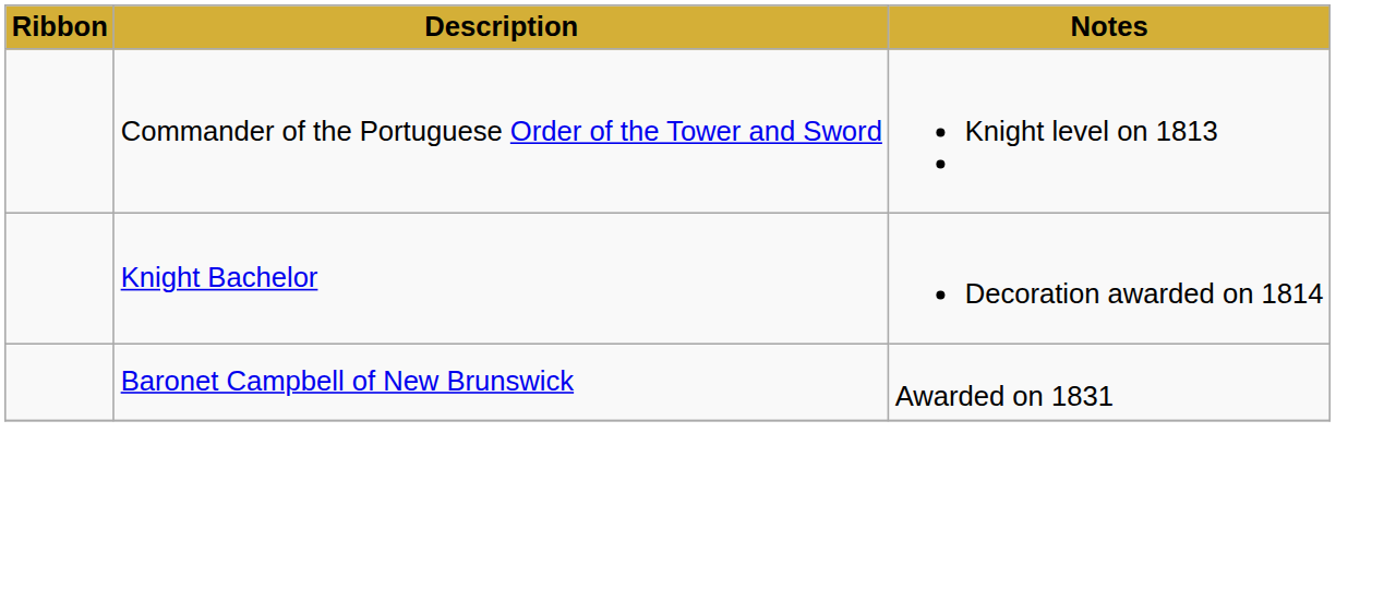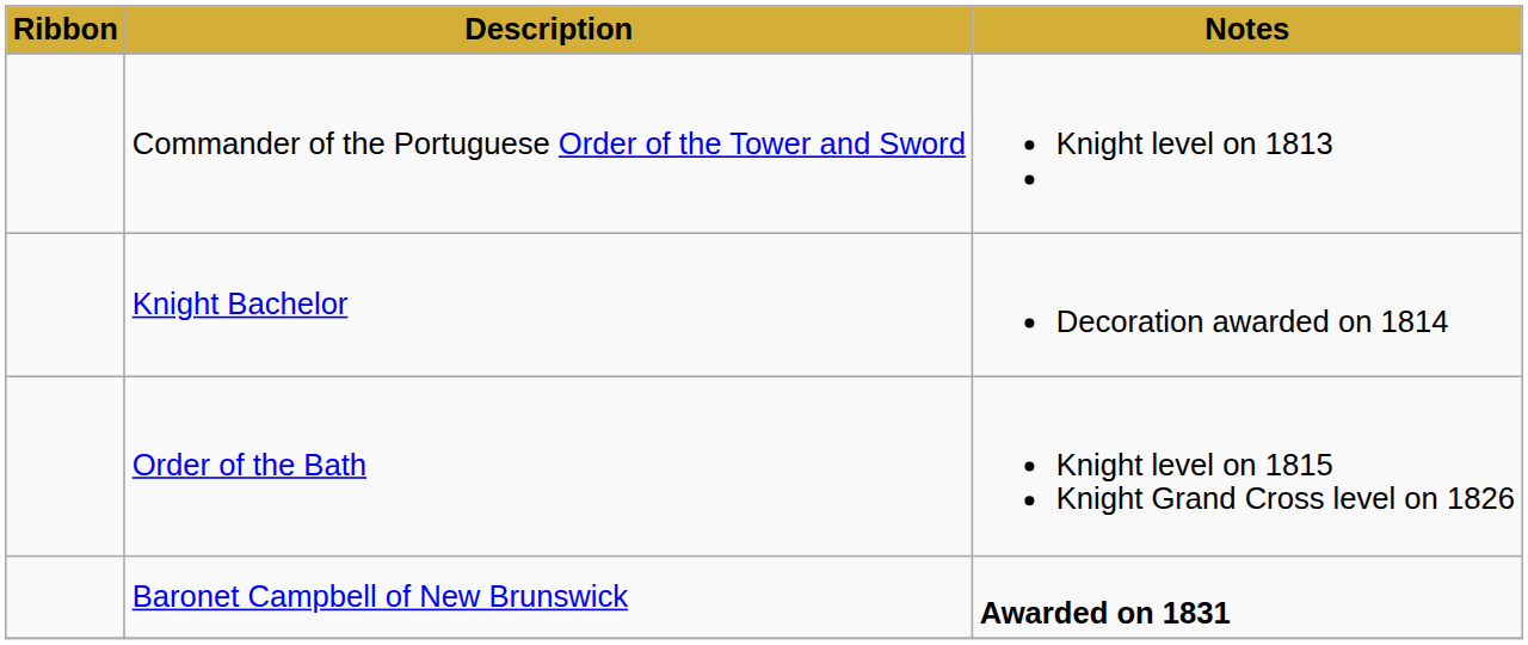 <table class="wikitable">
 <tr style="background:#d4af37;color:Black" align="center">
 <td><strong>Ribbon</strong></td>
 <td><strong>Description</strong></td>
 <td><strong>Notes</strong></td>
 </tr>
 <tr>
 <td></td>
 <td>Commander of the Portuguese <a href='#'>Order of the Tower and Sword</a></td>
 <td><br><ul><li>Knight level on 1813</li><li></li></ul></td>
 </tr>
 <tr>
 <td></td>
 <td><a href='#'>Knight Bachelor</a></td>
 <td><br><ul><li>Decoration awarded on 1814</li></ul></td>
 </tr>
 <tr>
 <td></td>
+<td><a href='#'>Order of the Bath</a></td>
+<td><br><ul><li>Knight level on 1815</li><li>Knight Grand Cross level on 1826</li></ul></td>
+</tr>
+<tr>
+<td></td>
 <td><a href='#'>Baronet Campbell of New Brunswick</a></td>
-<td><br>Awarded on 1831</td>
+<td><strong><br>Awarded on 1831</strong></td>
 </tr>
 <tr>
 </tr>
 </table>
